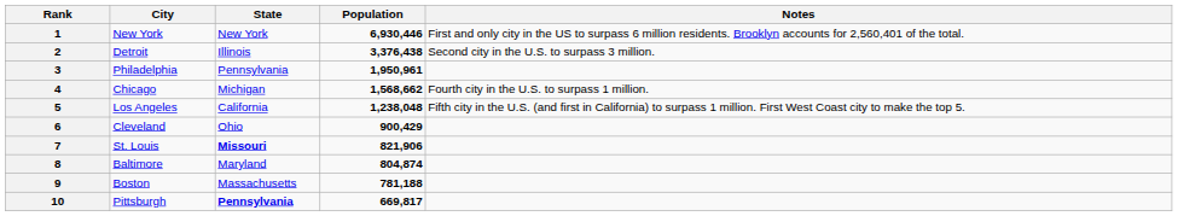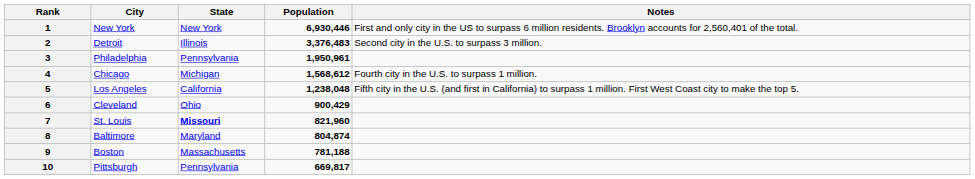 <table class="wikitable plainrowheaders" style="width:100%">
 <tr>
 <th scope="col" style="width:9%;">Rank</th>
 <th scope="col" style="width:9%;">City</th>
 <th scope="col" style="width:9%;">State</th>
 <th scope="col" style="width:9%;">Population</th>
 <th scope="col" style="width:70%;">Notes</th>
 </tr>
 <tr>
 <th scope="row">1</th>
 <td><a href='#'>New York</a></td>
 <td><a href='#'>New York</a></td>
 <td align="right"><strong>6,930,446</strong></td>
 <td>First and only city in the US to surpass 6 million residents. <a href='#'>Brooklyn</a> accounts for 2,560,401 of the total.</td>
 </tr>
 <tr>
 <th scope="row">2</th>
 <td><a href='#'>Detroit</a></td>
 <td><a href='#'>Illinois</a></td>
-<td align="right"><strong>3,376,438</strong></td>
+<td align="right"><strong>3,376,483</strong></td>
 <td>Second city in the U.S. to surpass 3 million.</td>
 </tr>
 <tr>
 <th scope="row">3</th>
 <td><a href='#'>Philadelphia</a></td>
 <td><a href='#'>Pennsylvania</a></td>
 <td align="right"><strong>1,950,961</strong></td>
 <td></td>
 </tr>
 <tr>
 <th scope="row">4</th>
 <td><a href='#'>Chicago</a></td>
 <td><a href='#'>Michigan</a></td>
-<td align="right"><strong>1,568,662</strong></td>
+<td align="right"><strong>1,568,612</strong></td>
 <td>Fourth city in the U.S. to surpass 1 million.</td>
 </tr>
 <tr>
 <th scope="row">5</th>
 <td><a href='#'>Los Angeles</a></td>
 <td><a href='#'>California</a></td>
 <td align="right"><strong>1,238,048</strong></td>
 <td>Fifth city in the U.S. (and first in California) to surpass 1 million.  First West Coast city to make the top 5.</td>
 </tr>
 <tr>
 <th scope="row">6</th>
 <td><a href='#'>Cleveland</a></td>
 <td><a href='#'>Ohio</a></td>
 <td align="right"><strong>900,429</strong></td>
 <td></td>
 </tr>
 <tr>
 <th scope="row">7</th>
 <td><a href='#'>St. Louis</a></td>
 <td><strong><a href='#'>Missouri</a></strong></td>
-<td align="right"><strong>821,906</strong></td>
+<td align="right"><strong>821,960</strong></td>
 <td></td>
 </tr>
 <tr>
 <th scope="row">8</th>
 <td><a href='#'>Baltimore</a></td>
 <td><a href='#'>Maryland</a></td>
 <td align="right"><strong>804,874</strong></td>
 <td></td>
 </tr>
 <tr>
 <th scope="row">9</th>
 <td><a href='#'>Boston</a></td>
 <td><a href='#'>Massachusetts</a></td>
 <td align="right"><strong>781,188</strong></td>
 <td></td>
 </tr>
 <tr>
 <th scope="row">10</th>
 <td><a href='#'>Pittsburgh</a></td>
-<td><strong><a href='#'>Pennsylvania</a></strong></td>
+<td><a href='#'>Pennsylvania</a></td>
 <td align="right"><strong>669,817</strong></td>
 <td></td>
 </tr>
 </table>
